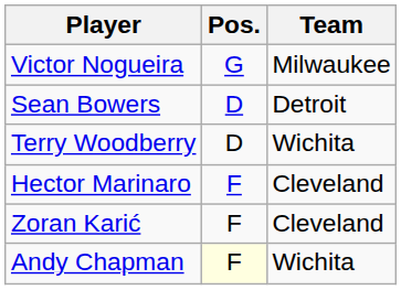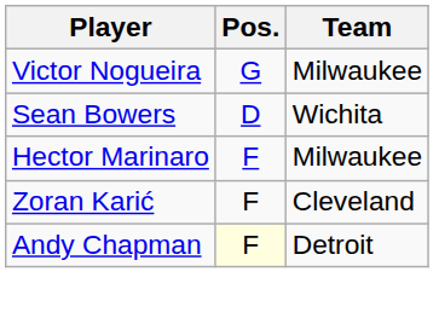 <table class="wikitable">
 <tr>
 <th>Player</th>
 <th>Pos.</th>
 <th>Team</th>
 </tr>
 <tr>
 <td><a href='#'>Victor Nogueira</a></td>
 <td align=center><a href='#'>G</a></td>
 <td>Milwaukee</td>
 </tr>
 <tr>
 <td><a href='#'>Sean Bowers</a></td>
 <td align=center><a href='#'>D</a></td>
-<td>Detroit</td>
-</tr>
-<tr>
-<td><a href='#'>Terry Woodberry</a></td>
-<td align=center>D</td>
 <td>Wichita</td>
 </tr>
 <tr>
 <td><a href='#'>Hector Marinaro</a></td>
 <td align=center><a href='#'>F</a></td>
-<td>Cleveland</td>
+<td>Milwaukee</td>
 </tr>
 <tr>
 <td><a href='#'>Zoran Karić</a></td>
 <td align=center>F</td>
 <td>Cleveland</td>
 </tr>
 <tr>
 <td><a href='#'>Andy Chapman</a></td>
 <td align=center style="background: lightyellow;">F</td>
-<td>Wichita</td>
+<td>Detroit</td>
 </tr>
 </table>
